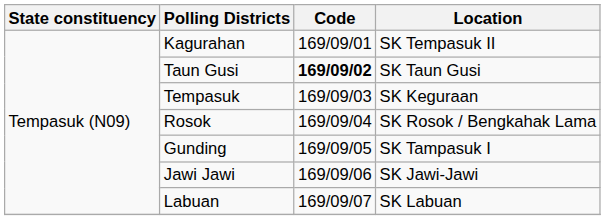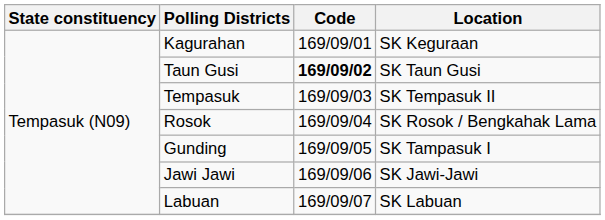 <table class="wikitable sortable mw-collapsible" style="white-space:nowrap;font-size:85%">
 <tr>
 <th>State constituency</th>
 <th>Polling Districts</th>
 <th>Code</th>
 <th>Location</th>
 </tr>
 <tr>
 <td rowspan="7">Tempasuk (N09)</td>
 <td>Kagurahan</td>
 <td>169/09/01</td>
-<td>SK Tempasuk II</td>
+<td>SK Keguraan</td>
 </tr>
 <tr>
 <td>Taun Gusi</td>
 <td><strong>169/09/02</strong></td>
 <td>SK Taun Gusi</td>
 </tr>
 <tr>
 <td>Tempasuk</td>
 <td>169/09/03</td>
-<td>SK Keguraan</td>
+<td>SK Tempasuk II</td>
 </tr>
 <tr>
 <td>Rosok</td>
 <td>169/09/04</td>
 <td>SK Rosok / Bengkahak Lama</td>
 </tr>
 <tr>
 <td>Gunding</td>
 <td>169/09/05</td>
 <td>SK Tampasuk I</td>
 </tr>
 <tr>
 <td>Jawi Jawi</td>
 <td>169/09/06</td>
 <td>SK Jawi-Jawi</td>
 </tr>
 <tr>
 <td>Labuan</td>
 <td>169/09/07</td>
 <td>SK Labuan</td>
 </tr>
 <tr>
 </tr>
 </table>
